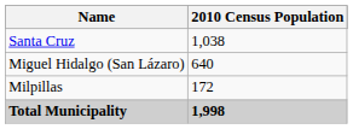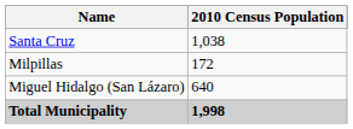 <table class="wikitable">
 <tr style="background:#000000; color:black;">
 <th><strong>Name</strong></th>
 <th><strong>2010 Census Population</strong></th>
 </tr>
 <tr>
 <td><a href='#'>Santa Cruz</a></td>
 <td>1,038</td>
 </tr>
 <tr>
+<td>Milpillas</td>
+<td>172</td>
+</tr>
+<tr>
 <td>Miguel Hidalgo (San Lázaro)</td>
 <td>640</td>
-</tr>
-<tr>
-<td>Milpillas</td>
-<td>172</td>
 </tr>
 <tr style="background:#CFCFCF;">
 <td><strong>Total Municipality</strong></td>
 <td><strong>1,998</strong></td>
 </tr>
 </table>
